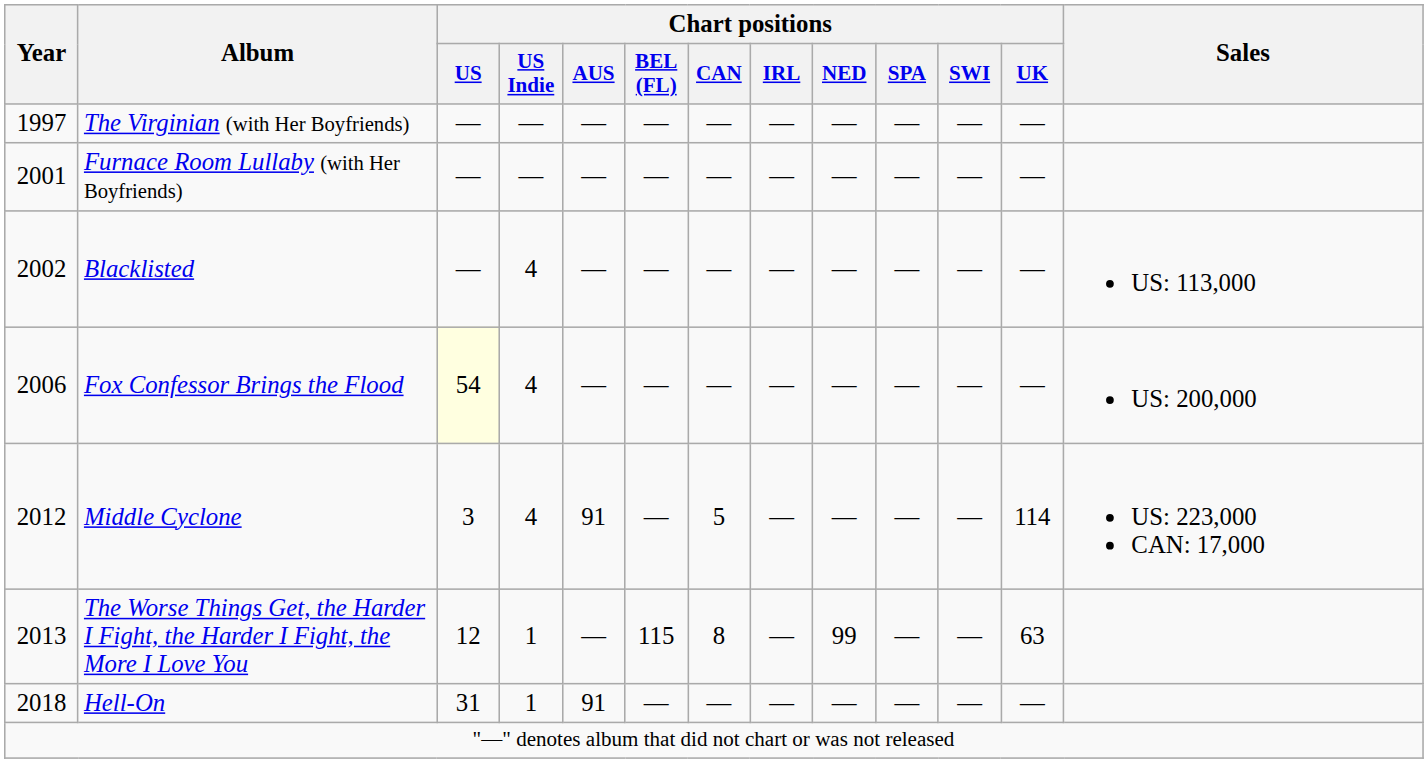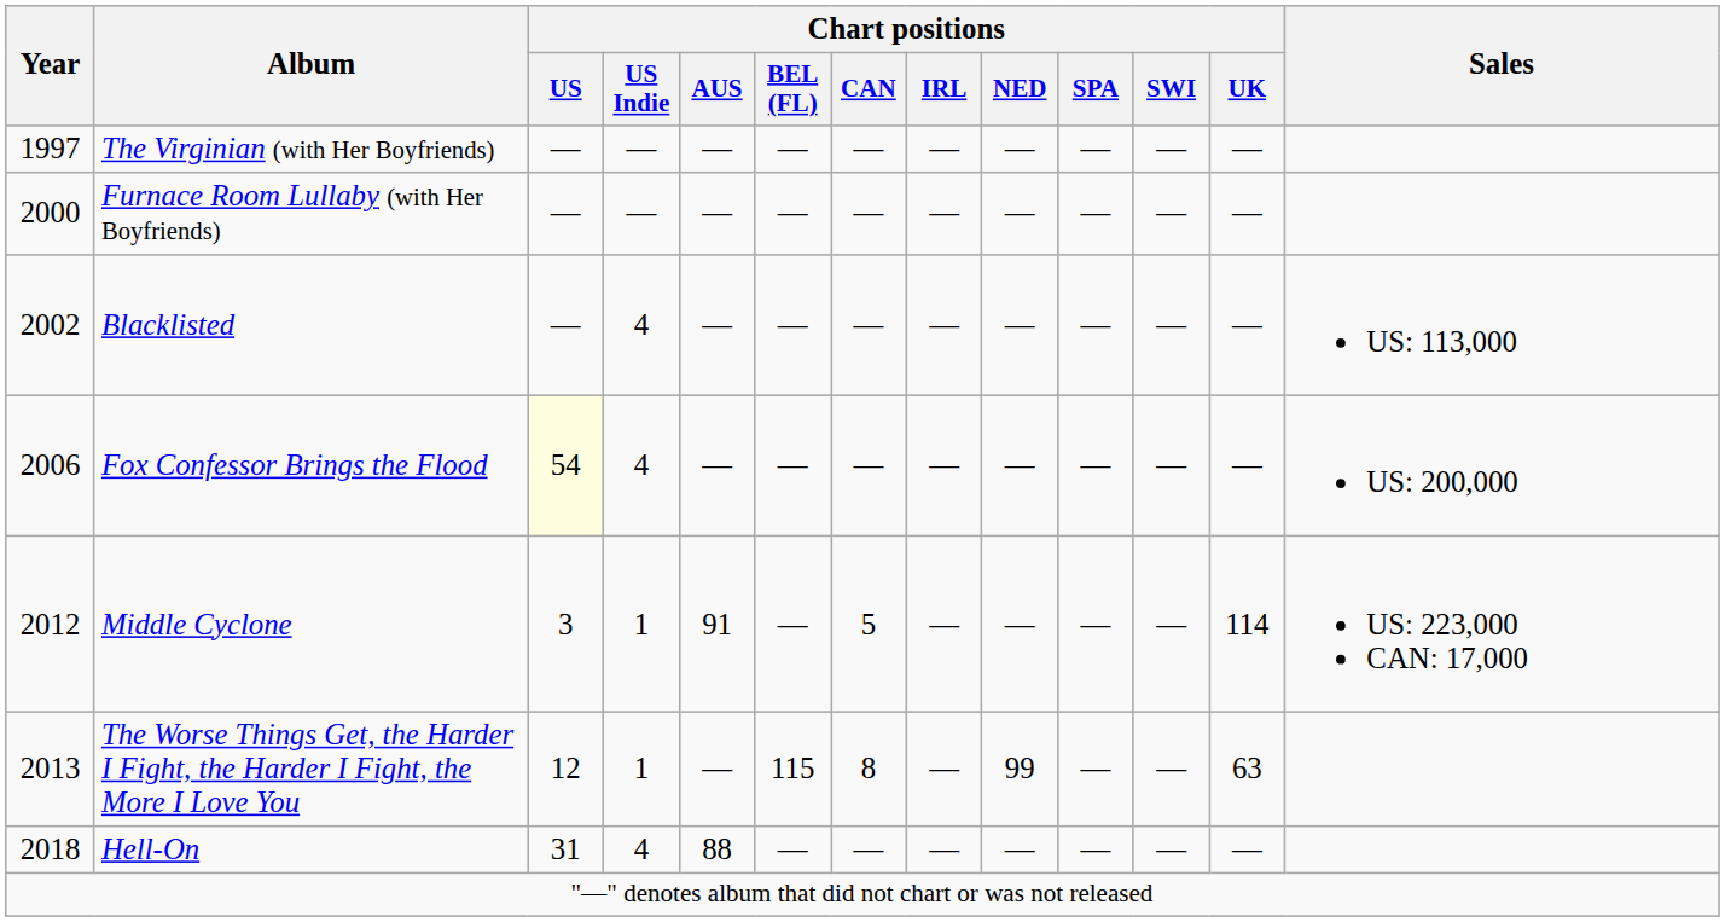 <table class="wikitable">
 <tr>
 <th scope="col" style="width:2.5em;" rowspan="2">Year</th>
 <th scope="col" style="width:14em;" rowspan="2">Album</th>
 <th scope="col" colspan="10">Chart positions</th>
 <th scope="col" style="width:14em;" rowspan="2">Sales</th>
 </tr>
 <tr>
 <th scope="col" style="width:2.5em;font-size:85%;"><a href='#'>US</a><br></th>
 <th scope="col" style="width:2.5em;font-size:85%;"><a href='#'>US Indie</a><br></th>
 <th scope="col" style="width:2.5em;font-size:85%;"><a href='#'>AUS</a><br></th>
 <th scope="col" style="width:2.5em;font-size:85%;"><a href='#'>BEL<br>(FL)</a><br></th>
 <th scope="col" style="width:2.5em;font-size:85%;"><a href='#'>CAN</a><br></th>
 <th scope="col" style="width:2.5em;font-size:85%;"><a href='#'>IRL</a><br></th>
 <th scope="col" style="width:2.5em;font-size:85%;"><a href='#'>NED</a><br></th>
 <th scope="col" style="width:2.5em;font-size:85%;"><a href='#'>SPA</a><br></th>
 <th scope="col" style="width:2.5em;font-size:85%;"><a href='#'>SWI</a><br></th>
 <th scope="col" style="width:2.5em;font-size:85%;"><a href='#'>UK</a><br></th>
 </tr>
 <tr>
 <td style="text-align:center;">1997</td>
 <td><em><a href='#'>The Virginian</a></em> <small>(with Her Boyfriends)</small></td>
 <td style="text-align:center;">—</td>
 <td style="text-align:center;">—</td>
 <td style="text-align:center;">—</td>
 <td style="text-align:center;">—</td>
 <td style="text-align:center;">—</td>
 <td style="text-align:center;">—</td>
 <td style="text-align:center;">—</td>
 <td style="text-align:center;">—</td>
 <td style="text-align:center;">—</td>
 <td style="text-align:center;">—</td>
 <td></td>
 </tr>
 <tr>
-<td style="text-align:center;">2001</td>
+<td style="text-align:center;">2000</td>
 <td><em><a href='#'>Furnace Room Lullaby</a></em> <small>(with Her Boyfriends)</small></td>
 <td style="text-align:center;">—</td>
 <td style="text-align:center;">—</td>
 <td style="text-align:center;">—</td>
 <td style="text-align:center;">—</td>
 <td style="text-align:center;">—</td>
 <td style="text-align:center;">—</td>
 <td style="text-align:center;">—</td>
 <td style="text-align:center;">—</td>
 <td style="text-align:center;">—</td>
 <td style="text-align:center;">—</td>
 <td></td>
 </tr>
 <tr>
 <td style="text-align:center;">2002</td>
 <td><em><a href='#'>Blacklisted</a></em></td>
 <td style="text-align:center;">—</td>
 <td style="text-align:center;">4</td>
 <td style="text-align:center;">—</td>
 <td style="text-align:center;">—</td>
 <td style="text-align:center;">—</td>
 <td style="text-align:center;">—</td>
 <td style="text-align:center;">—</td>
 <td style="text-align:center;">—</td>
 <td style="text-align:center;">—</td>
 <td style="text-align:center;">—</td>
 <td><br><ul><li>US: 113,000</li></ul></td>
 </tr>
 <tr>
 <td style="text-align:center;">2006</td>
 <td><em><a href='#'>Fox Confessor Brings the Flood</a></em></td>
 <td style="background: lightyellow; text-align:center;">54</td>
 <td style="text-align:center;">4</td>
 <td style="text-align:center;">—</td>
 <td style="text-align:center;">—</td>
 <td style="text-align:center;">—</td>
 <td style="text-align:center;">—</td>
 <td style="text-align:center;">—</td>
 <td style="text-align:center;">—</td>
 <td style="text-align:center;">—</td>
 <td style="text-align:center;">—</td>
 <td><br><ul><li>US: 200,000</li></ul></td>
 </tr>
 <tr>
 <td style="text-align:center;">2012</td>
 <td><em><a href='#'>Middle Cyclone</a></em></td>
 <td style="text-align:center;">3</td>
-<td style="text-align:center;">4</td>
+<td style="text-align:center;">1</td>
 <td style="text-align:center;">91</td>
 <td style="text-align:center;">—</td>
 <td style="text-align:center;">5</td>
 <td style="text-align:center;">—</td>
 <td style="text-align:center;">—</td>
 <td style="text-align:center;">—</td>
 <td style="text-align:center;">—</td>
 <td style="text-align:center;">114</td>
 <td><br><ul><li>US: 223,000</li><li>CAN: 17,000</li></ul></td>
 </tr>
 <tr>
 <td style="text-align:center;">2013</td>
 <td><em><a href='#'>The Worse Things Get, the Harder I Fight, the Harder I Fight, the More I Love You</a></em></td>
 <td style="text-align:center;">12</td>
 <td style="text-align:center;">1</td>
 <td style="text-align:center;">—</td>
 <td style="text-align:center;">115</td>
 <td style="text-align:center;">8</td>
 <td style="text-align:center;">—</td>
 <td style="text-align:center;">99</td>
 <td style="text-align:center;">—</td>
 <td style="text-align:center;">—</td>
 <td style="text-align:center;">63</td>
 <td></td>
 </tr>
 <tr>
 <td style="text-align:center;">2018</td>
 <td><em><a href='#'>Hell-On</a></em></td>
 <td style="text-align:center;">31</td>
-<td style="text-align:center;">1</td>
-<td style="text-align:center;">91</td>
+<td style="text-align:center;">4</td>
+<td style="text-align:center;">88</td>
 <td style="text-align:center;">—</td>
 <td style="text-align:center;">—</td>
 <td style="text-align:center;">—</td>
 <td style="text-align:center;">—</td>
 <td style="text-align:center;">—</td>
 <td style="text-align:center;">—</td>
 <td style="text-align:center;">—</td>
 <td></td>
 </tr>
 <tr>
 <td colspan="18" style="text-align:center; font-size:85%;">"—" denotes album that did not chart or was not released</td>
 </tr>
 </table>
